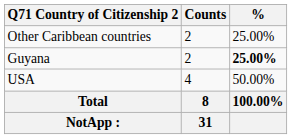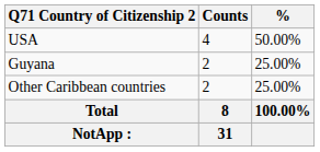 <table class="wikitable sortable">
 <tr>
 <th>Q71 Country of Citizenship 2</th>
 <th>Counts</th>
 <th>%</th>
 </tr>
 <tr>
-<td>Other Caribbean countries</td>
+<td>USA</td>
+<td>4</td>
+<td>50.00%</td>
+</tr>
+<tr>
+<td>Guyana</td>
 <td>2</td>
 <td>25.00%</td>
 </tr>
 <tr>
-<td>Guyana</td>
+<td>Other Caribbean countries</td>
 <td>2</td>
-<td><strong>25.00%</strong></td>
-</tr>
-<tr>
-<td>USA</td>
-<td>4</td>
-<td>50.00%</td>
+<td>25.00%</td>
 </tr>
 <tr>
 <th>Total</th>
 <th>8</th>
 <th>100.00%</th>
 </tr>
 <tr>
 <th>NotApp :</th>
 <th>31</th>
 <th></th>
 </tr>
 </table>
